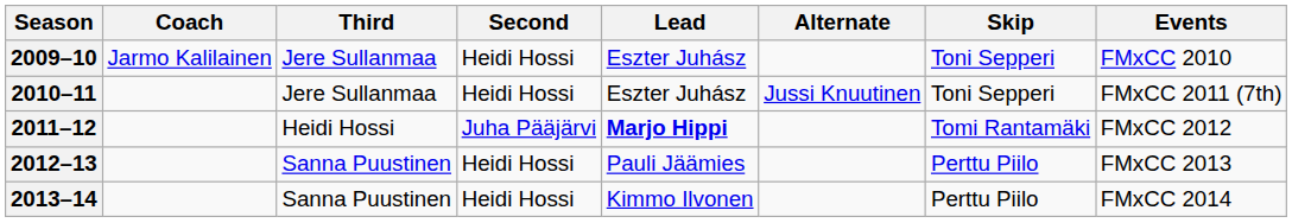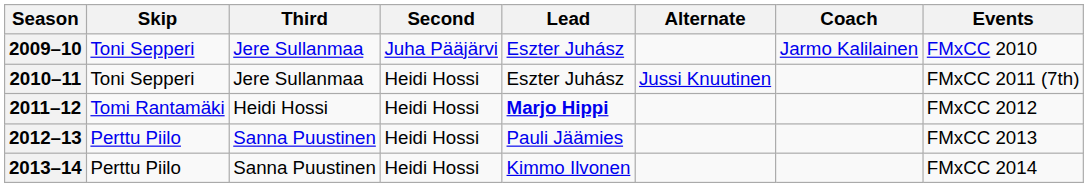 <table class="wikitable">
 <tr>
 <th scope="col">Season</th>
-<th scope="col">Coach</th>
+<th scope="col">Skip</th>
 <th scope="col">Third</th>
 <th scope="col">Second</th>
 <th scope="col">Lead</th>
 <th scope="col">Alternate</th>
-<th scope="col">Skip</th>
+<th scope="col">Coach</th>
 <th scope="col">Events</th>
 </tr>
 <tr>
 <th scope="row">2009–10</th>
-<td><a href='#'>Jarmo Kalilainen</a></td>
+<td><a href='#'>Toni Sepperi</a></td>
 <td><a href='#'>Jere Sullanmaa</a></td>
-<td>Heidi Hossi</td>
+<td><a href='#'>Juha Pääjärvi</a></td>
 <td><a href='#'>Eszter Juhász</a></td>
 <td></td>
-<td><a href='#'>Toni Sepperi</a></td>
+<td><a href='#'>Jarmo Kalilainen</a></td>
 <td><a href='#'>FMxCC</a> 2010 </td>
 </tr>
 <tr>
 <th scope="row">2010–11</th>
-<td></td>
+<td>Toni Sepperi</td>
 <td>Jere Sullanmaa</td>
 <td>Heidi Hossi</td>
 <td>Eszter Juhász</td>
 <td><a href='#'>Jussi Knuutinen</a></td>
-<td>Toni Sepperi</td>
+<td></td>
 <td>FMxCC 2011 (7th)</td>
 </tr>
 <tr>
 <th scope="row">2011–12</th>
-<td></td>
+<td><a href='#'>Tomi Rantamäki</a></td>
 <td>Heidi Hossi</td>
-<td><a href='#'>Juha Pääjärvi</a></td>
+<td>Heidi Hossi</td>
 <td><strong><a href='#'>Marjo Hippi</a></strong></td>
 <td></td>
-<td><a href='#'>Tomi Rantamäki</a></td>
+<td></td>
 <td>FMxCC 2012 </td>
 </tr>
 <tr>
 <th scope="row">2012–13</th>
-<td></td>
+<td><a href='#'>Perttu Piilo</a></td>
 <td><a href='#'>Sanna Puustinen</a></td>
 <td>Heidi Hossi</td>
 <td><a href='#'>Pauli Jäämies</a></td>
 <td></td>
-<td><a href='#'>Perttu Piilo</a></td>
+<td></td>
 <td>FMxCC 2013 </td>
 </tr>
 <tr>
 <th scope="row">2013–14</th>
-<td></td>
+<td>Perttu Piilo</td>
 <td>Sanna Puustinen</td>
 <td>Heidi Hossi</td>
 <td><a href='#'>Kimmo Ilvonen</a></td>
 <td></td>
-<td>Perttu Piilo</td>
+<td></td>
 <td>FMxCC 2014 </td>
 </tr>
 </table>
